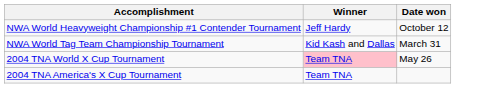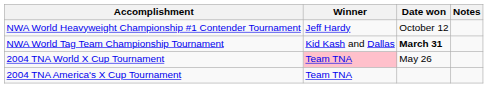 <table class="wikitable">
 <tr>
 <th>Accomplishment</th>
 <th>Winner</th>
 <th>Date won</th>
+<th>Notes</th>
 </tr>
 <tr>
 <td><a href='#'>NWA World Heavyweight Championship #1 Contender Tournament</a></td>
 <td><a href='#'>Jeff Hardy</a></td>
 <td>October 12</td>
+<td></td>
 </tr>
 <tr>
 <td><a href='#'>NWA World Tag Team Championship Tournament</a></td>
 <td><a href='#'>Kid Kash</a> and <a href='#'>Dallas</a></td>
-<td>March 31</td>
+<td><strong>March 31</strong></td>
+<td></td>
 </tr>
 <tr>
 <td><a href='#'>2004 TNA World X Cup Tournament</a></td>
 <td style="background: pink;"><a href='#'>Team TNA</a></td>
 <td>May 26</td>
+<td></td>
 </tr>
 <tr>
 <td><a href='#'>2004 TNA America's X Cup Tournament</a></td>
 <td><a href='#'>Team TNA</a></td>
 <td></td>
+<td></td>
 </tr>
 </table>
